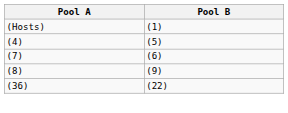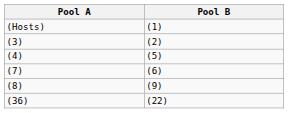 <table class="wikitable" width=400>
 <tr>
 <th width=50%>Pool A</th>
 <th width=50%>Pool B</th>
 </tr>
 <tr>
 <td> (Hosts)</td>
 <td> (1)</td>
+</tr>
+<tr>
+<td> (3)</td>
+<td> (2)</td>
 </tr>
 <tr>
 <td> (4)</td>
 <td> (5)</td>
 </tr>
 <tr>
 <td> (7)</td>
 <td> (6)</td>
 </tr>
 <tr>
 <td> (8)</td>
 <td> (9)</td>
 </tr>
 <tr>
 <td> (36)</td>
 <td> (22)</td>
 </tr>
 </table>
